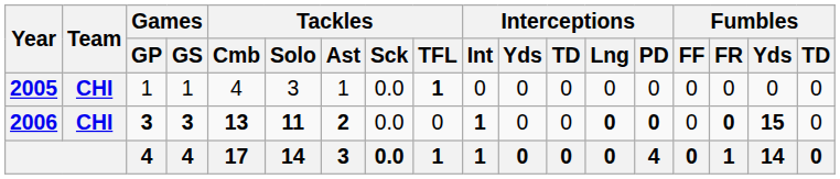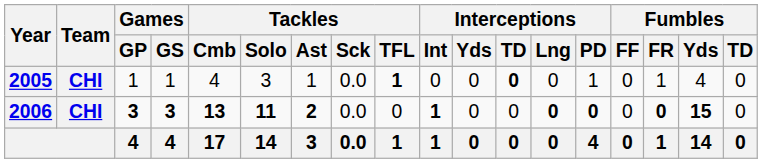 <table class="wikitable" style="text-align:center">
 <tr>
 <th rowspan="2">Year</th>
 <th rowspan="2">Team</th>
 <th colspan="2">Games</th>
 <th colspan="5">Tackles</th>
 <th colspan="5">Interceptions</th>
 <th colspan="4">Fumbles</th>
 </tr>
 <tr>
 <th>GP</th>
 <th>GS</th>
 <th>Cmb</th>
 <th>Solo</th>
 <th>Ast</th>
 <th>Sck</th>
 <th>TFL</th>
 <th>Int</th>
 <th>Yds</th>
 <th>TD</th>
 <th>Lng</th>
 <th>PD</th>
 <th>FF</th>
 <th>FR</th>
 <th>Yds</th>
 <th>TD</th>
 </tr>
 <tr>
 <th><a href='#'>2005</a></th>
 <th><a href='#'>CHI</a></th>
 <td>1</td>
 <td>1</td>
 <td>4</td>
 <td>3</td>
 <td>1</td>
 <td>0.0</td>
 <td><strong>1</strong></td>
 <td>0</td>
 <td>0</td>
+<td><strong>0</strong></td>
 <td>0</td>
+<td>1</td>
 <td>0</td>
-<td>0</td>
-<td>0</td>
-<td>0</td>
-<td>0</td>
+<td>1</td>
+<td>4</td>
 <td>0</td>
 </tr>
 <tr>
 <th><a href='#'>2006</a></th>
 <th><a href='#'>CHI</a></th>
 <td><strong>3</strong></td>
 <td><strong>3</strong></td>
 <td><strong>13</strong></td>
 <td><strong>11</strong></td>
 <td><strong>2</strong></td>
 <td>0.0</td>
 <td>0</td>
 <td><strong>1</strong></td>
 <td>0</td>
 <td>0</td>
 <td><strong>0</strong></td>
 <td><strong>0</strong></td>
 <td>0</td>
 <td><strong>0</strong></td>
 <td><strong>15</strong></td>
 <td>0</td>
 </tr>
 <tr>
 <th colspan="2"></th>
 <th>4</th>
 <th>4</th>
 <th>17</th>
 <th>14</th>
 <th>3</th>
 <th>0.0</th>
 <th>1</th>
 <th>1</th>
 <th>0</th>
 <th>0</th>
 <th>0</th>
 <th>4</th>
 <th>0</th>
 <th>1</th>
 <th>14</th>
 <th>0</th>
 </tr>
 </table>
